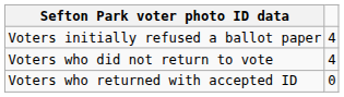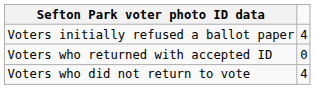 <table class="wikitable">
 <tr>
 <th>Sefton Park voter photo ID data</th>
 </tr>
 <tr>
 <td style="text-align:left">Voters initially refused a ballot paper</td>
 <td style="text-align:center">4</td>
 </tr>
 <tr>
+<td style="text-align:left">Voters who returned with accepted ID</td>
+<td style="text-align:center">0</td>
+</tr>
+<tr>
 <td style="text-align:left">Voters who did not return to vote</td>
 <td style="text-align:center">4</td>
 </tr>
-<tr>
-<td style="text-align:left">Voters who returned with accepted ID</td>
-<td style="text-align:center">0</td>
-</tr>
 </table>
